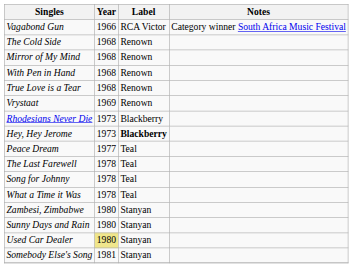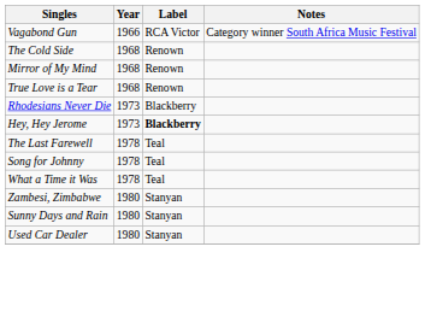 <table class="wikitable">
 <tr>
 <th>Singles</th>
 <th>Year</th>
 <th>Label</th>
 <th>Notes</th>
 </tr>
 <tr |->
 <td><em>Vagabond Gun</em></td>
 <td>1966</td>
 <td>RCA Victor</td>
 <td>Category winner <a href='#'>South Africa Music Festival</a></td>
 </tr>
 <tr>
 <td><em>The Cold Side</em></td>
 <td>1968</td>
 <td>Renown</td>
 </tr>
 <tr>
 <td><em>Mirror of My Mind</em></td>
 <td>1968</td>
 <td>Renown</td>
 <td></td>
 </tr>
 <tr>
-<td><em>With Pen in Hand</em></td>
-<td>1968</td>
-<td>Renown</td>
-<td></td>
-</tr>
-<tr>
 <td><em>True Love is a Tear</em></td>
 <td>1968</td>
-<td>Renown</td>
-<td></td>
-</tr>
-<tr>
-<td><em>Vrystaat</em></td>
-<td>1969</td>
 <td>Renown</td>
 <td></td>
 </tr>
 <tr>
 <td><em><a href='#'>Rhodesians Never Die</a></em></td>
 <td>1973</td>
 <td>Blackberry</td>
 <td></td>
 </tr>
 <tr>
 <td><em>Hey, Hey Jerome</em></td>
 <td>1973</td>
 <td><strong>Blackberry</strong></td>
-<td></td>
-</tr>
-<tr>
-<td><em>Peace Dream</em></td>
-<td>1977</td>
-<td>Teal</td>
 <td></td>
 </tr>
 <tr>
 <td><em>The Last Farewell</em></td>
 <td>1978</td>
 <td>Teal</td>
 <td></td>
 </tr>
 <tr>
 <td><em>Song for Johnny</em></td>
 <td>1978</td>
 <td>Teal</td>
 <td></td>
 </tr>
 <tr>
 <td><em>What a Time it Was</em></td>
 <td>1978</td>
 <td>Teal</td>
 <td></td>
 </tr>
 <tr>
 <td><em>Zambesi, Zimbabwe</em></td>
 <td>1980</td>
 <td>Stanyan</td>
 <td></td>
 </tr>
 <tr>
 <td><em>Sunny Days and Rain</em></td>
 <td>1980</td>
 <td>Stanyan</td>
 <td></td>
 </tr>
 <tr>
 <td><em>Used Car Dealer</em></td>
-<td style="background: khaki;">1980</td>
-<td>Stanyan</td>
-<td></td>
-</tr>
-<tr>
-<td><em>Somebody Else's Song</em></td>
-<td>1981</td>
+<td>1980</td>
 <td>Stanyan</td>
 <td></td>
 </tr>
 <tr>
 </tr>
 </table>
